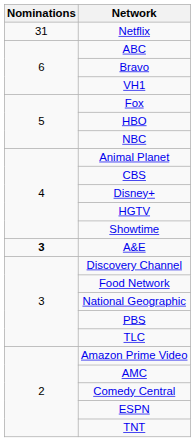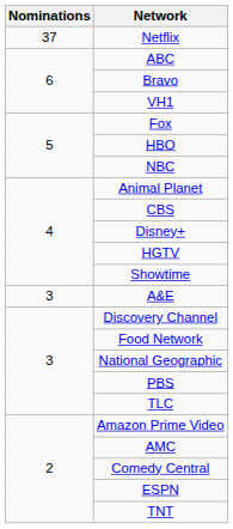 <table class="wikitable floatright" rowspan="2" style="text-align:center;" background: #f6e39c;>
 <tr>
 <th scope="col" style="width:55px;">Nominations</th>
 <th scope="col" style="text-align:center;">Network</th>
 </tr>
 <tr>
-<td>31</td>
+<td>37</td>
 <td><a href='#'>Netflix</a></td>
 </tr>
 <tr>
 <td rowspan="3">6</td>
 <td><a href='#'>ABC</a></td>
 </tr>
 <tr>
 <td><a href='#'>Bravo</a></td>
 </tr>
 <tr>
 <td><a href='#'>VH1</a></td>
 </tr>
 <tr>
 <td rowspan="3">5</td>
 <td><a href='#'>Fox</a></td>
 </tr>
 <tr>
 <td><a href='#'>HBO</a></td>
 </tr>
 <tr>
 <td><a href='#'>NBC</a></td>
 </tr>
 <tr>
 <td rowspan="5">4</td>
 <td><a href='#'>Animal Planet</a></td>
 </tr>
 <tr>
 <td><a href='#'>CBS</a></td>
 </tr>
 <tr>
 <td><a href='#'>Disney+</a></td>
 </tr>
 <tr>
 <td><a href='#'>HGTV</a></td>
 </tr>
 <tr>
 <td><a href='#'>Showtime</a></td>
 </tr>
 <tr>
-<td><strong>3</strong></td>
+<td>3</td>
 <td><a href='#'>A&E</a></td>
 </tr>
 <tr>
 <td rowspan="5">3</td>
 <td><a href='#'>Discovery Channel</a></td>
 </tr>
 <tr>
 <td><a href='#'>Food Network</a></td>
 </tr>
 <tr>
 <td><a href='#'>National Geographic</a></td>
 </tr>
 <tr>
 <td><a href='#'>PBS</a></td>
 </tr>
 <tr>
 <td><a href='#'>TLC</a></td>
 </tr>
 <tr>
 <td rowspan="5">2</td>
 <td><a href='#'>Amazon Prime Video</a></td>
 </tr>
 <tr>
 <td><a href='#'>AMC</a></td>
 </tr>
 <tr>
 <td><a href='#'>Comedy Central</a></td>
 </tr>
 <tr>
 <td><a href='#'>ESPN</a></td>
 </tr>
 <tr>
 <td><a href='#'>TNT</a></td>
 </tr>
 </table>
